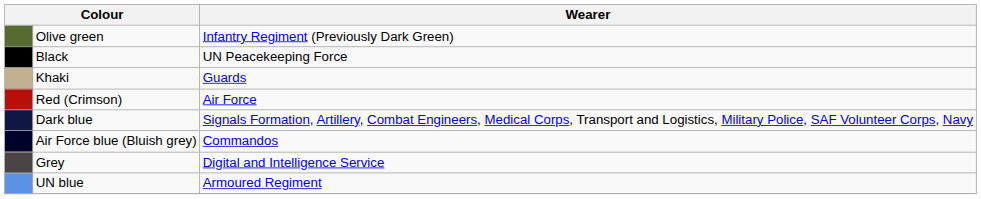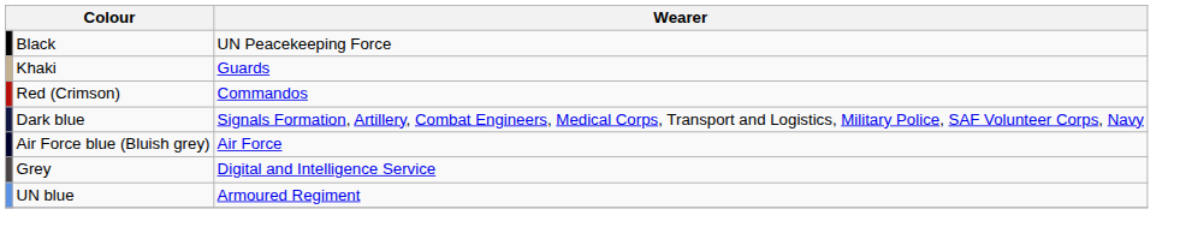 <table class="wikitable">
 <tr>
 <th colspan="2">Colour</th>
 <th>Wearer</th>
-</tr>
-<tr>
-<td style="background:#556B2F;">      </td>
-<td>Olive green</td>
-<td><a href='#'>Infantry Regiment</a> (Previously Dark Green)</td>
 </tr>
 <tr>
 <td style="background:#000;"></td>
 <td>Black</td>
 <td>UN Peacekeeping Force</td>
 </tr>
 <tr>
 <td style="background:#C3B091;"></td>
 <td>Khaki</td>
 <td><a href='#'>Guards</a></td>
 </tr>
 <tr>
 <td style="background:#B80F0A;"></td>
 <td>Red (Crimson)</td>
-<td><a href='#'>Air Force</a></td>
+<td><a href='#'>Commandos</a></td>
 </tr>
 <tr>
 <td style="background:#101743;"></td>
 <td>Dark blue</td>
 <td><a href='#'>Signals Formation</a>, <a href='#'>Artillery</a>, <a href='#'>Combat Engineers</a>, <a href='#'>Medical Corps</a>, Transport and Logistics, <a href='#'>Military Police</a>, <a href='#'>SAF Volunteer Corps</a>, <a href='#'>Navy</a></td>
 </tr>
 <tr>
 <td style="background:#00022B;"></td>
 <td>Air Force blue (Bluish grey)</td>
-<td><a href='#'>Commandos</a></td>
+<td><a href='#'>Air Force</a></td>
 </tr>
 <tr>
 <td style="background:#4a4446;"></td>
 <td>Grey</td>
 <td><a href='#'>Digital and Intelligence Service</a></td>
 </tr>
 <tr>
 <td style="background:#5B92E5;"></td>
 <td>UN blue</td>
 <td><a href='#'>Armoured Regiment</a></td>
 </tr>
 <tr>
 </tr>
 </table>
